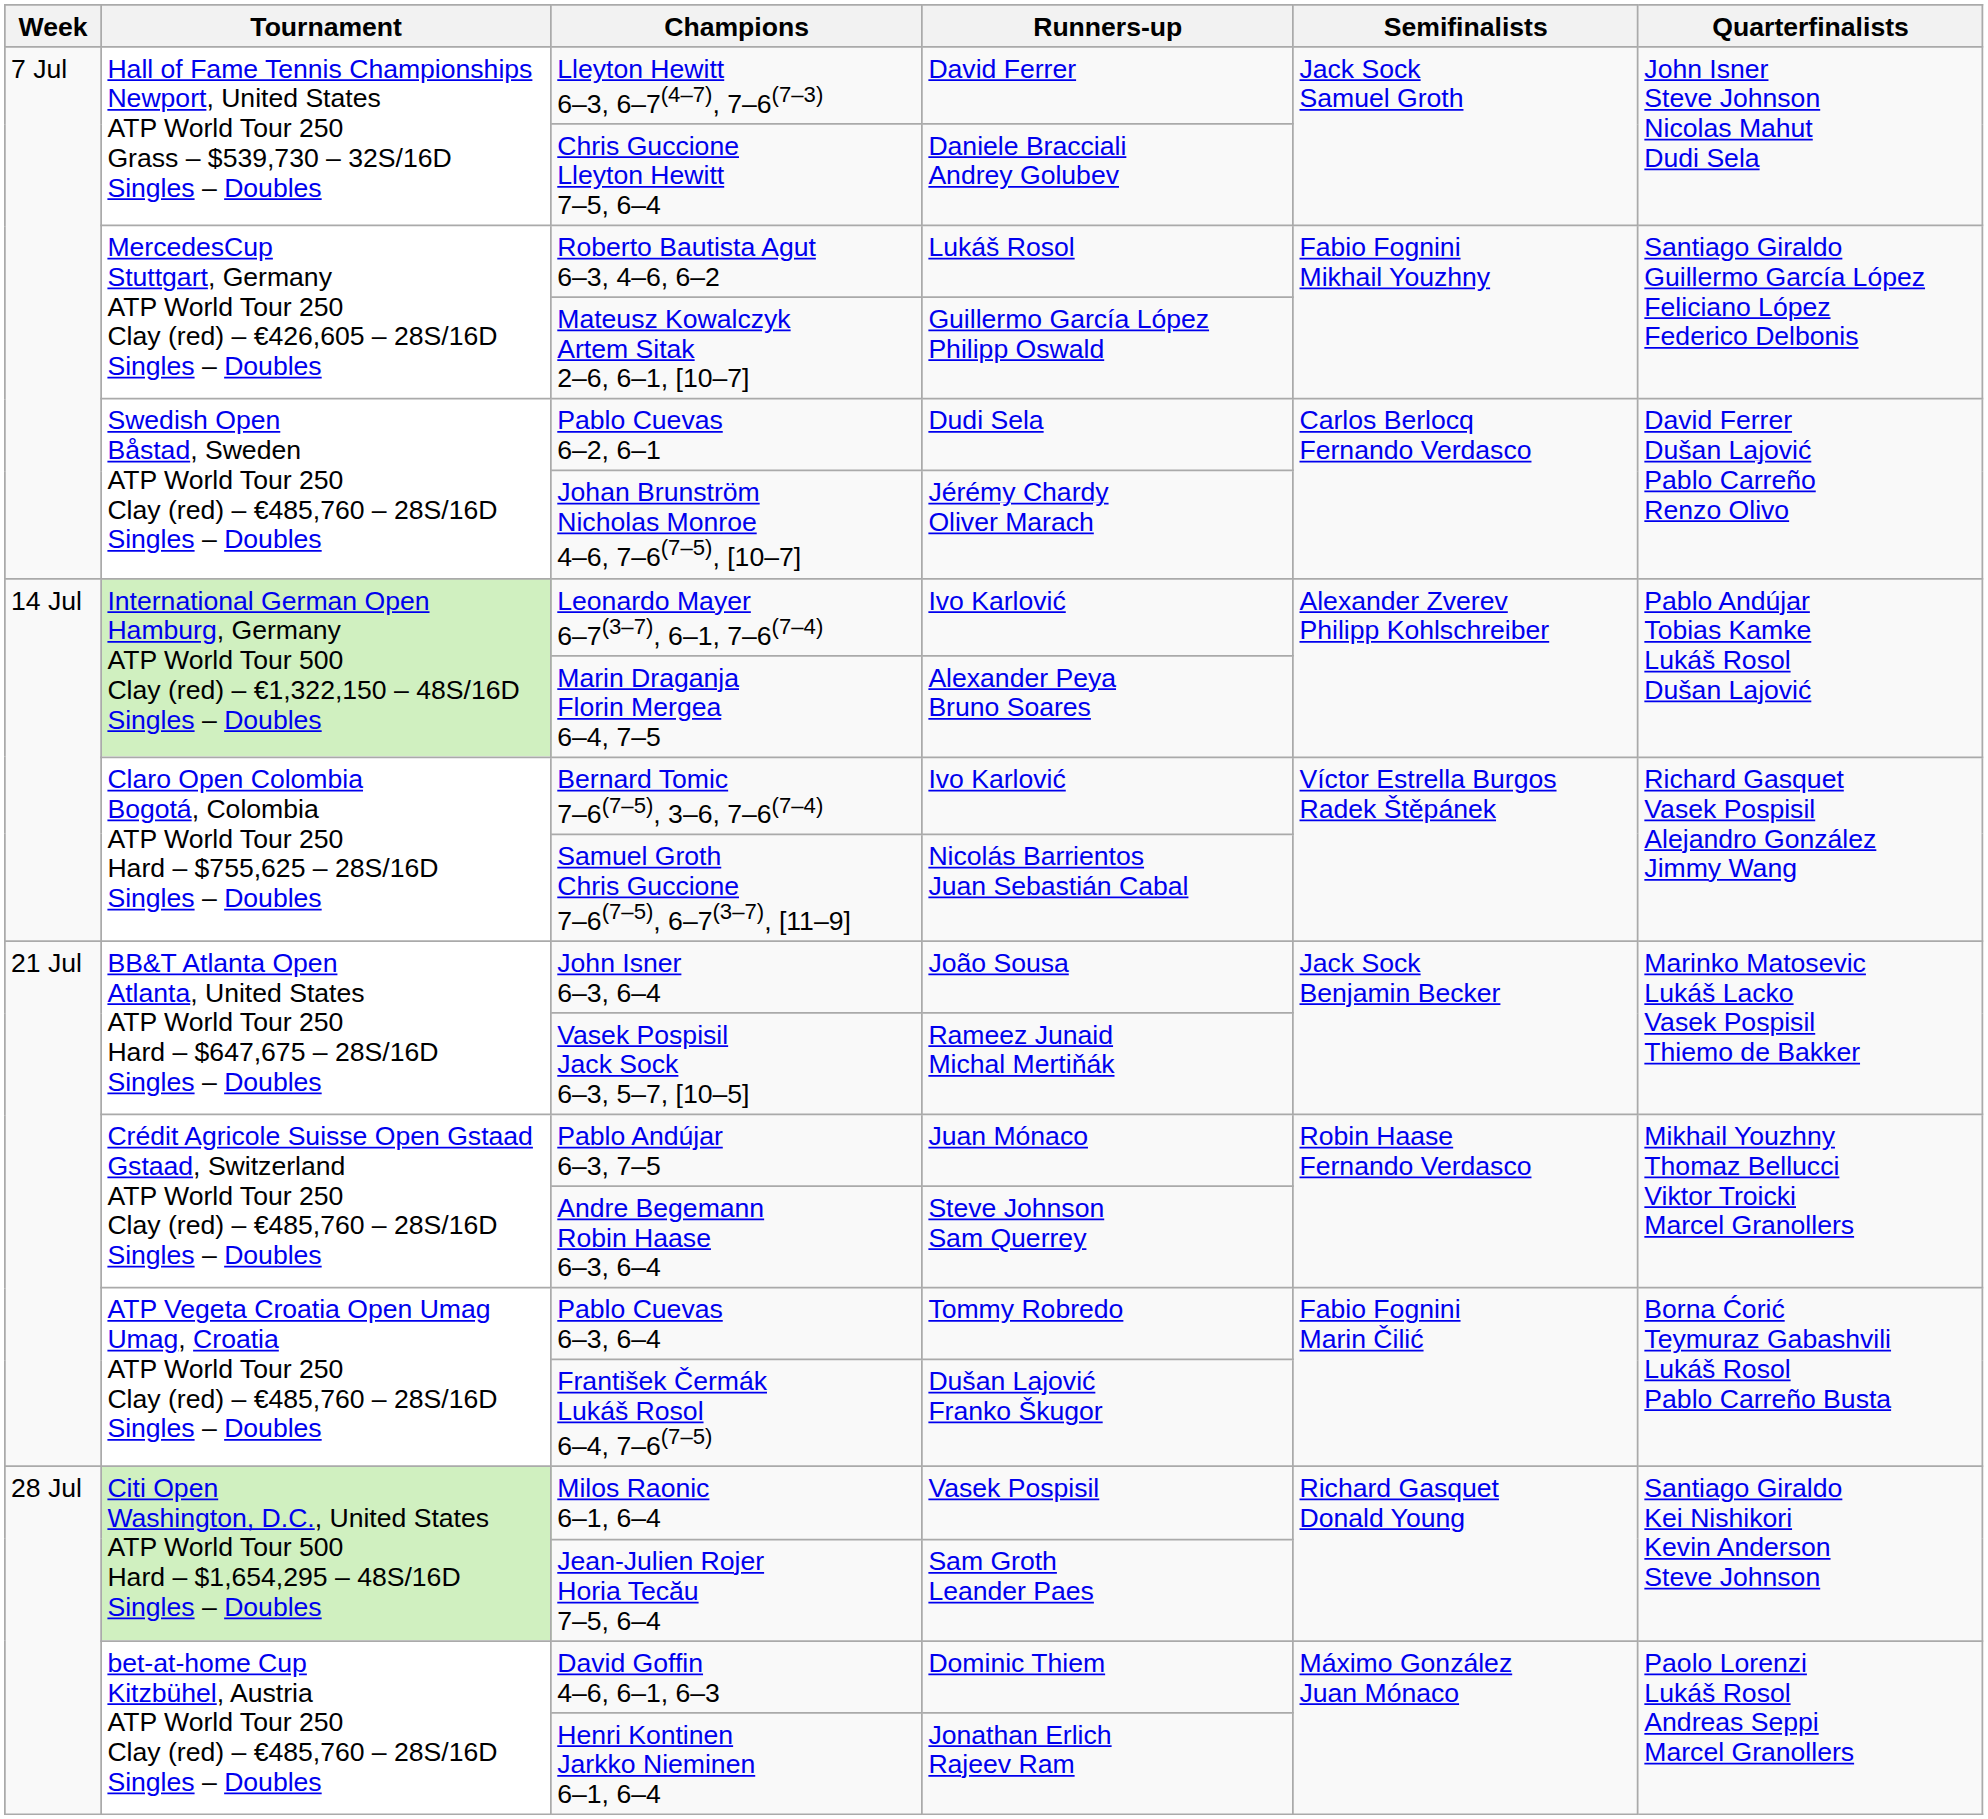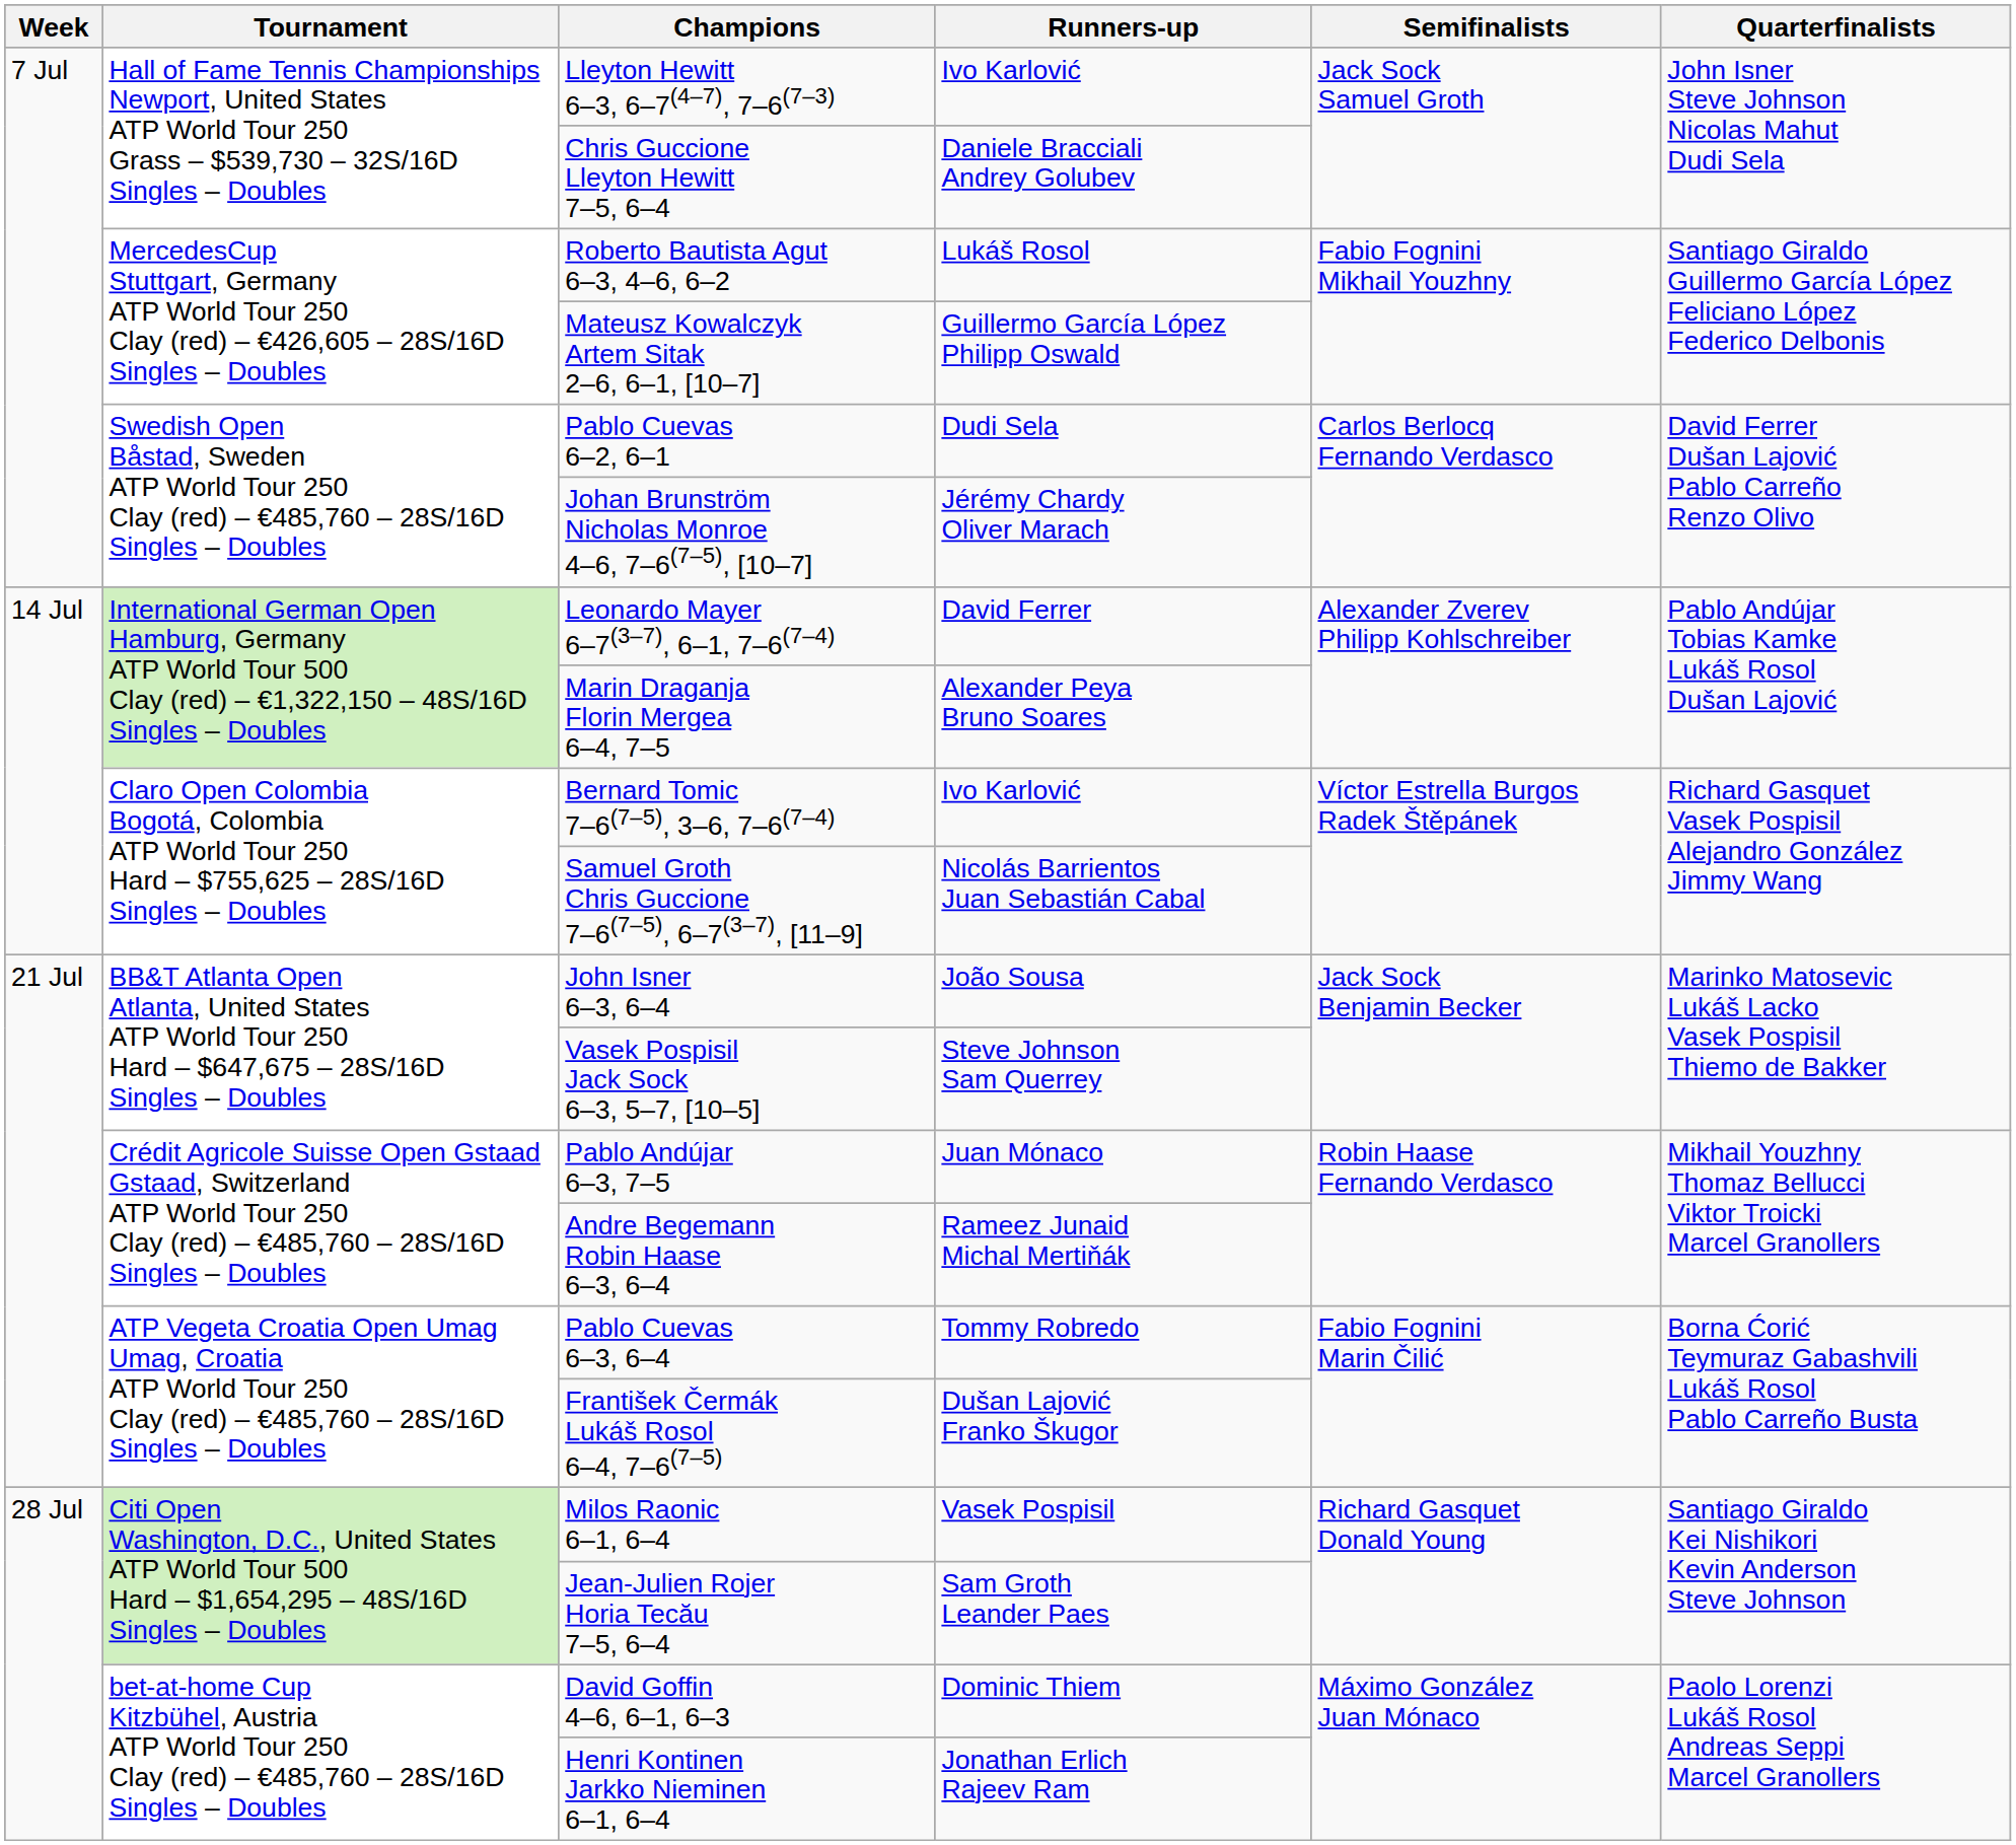 <table class=wikitable style=font-size:95%>
 <tr>
 <th style="width:48px;">Week</th>
 <th style="width:250px;">Tournament</th>
 <th style="width:205px;">Champions</th>
 <th style="width:205px;">Runners-up</th>
 <th style="width:190px;">Semifinalists</th>
 <th style="width:190px;">Quarterfinalists</th>
 </tr>
 <tr valign=top>
 <td rowspan=6>7 Jul</td>
 <td bgcolor=#ffffff rowspan=2><a href='#'>Hall of Fame Tennis Championships</a><br> <a href='#'>Newport</a>, United States<br>ATP World Tour 250<br>Grass – $539,730 – 32S/16D<br><a href='#'>Singles</a> – <a href='#'>Doubles</a></td>
 <td> <a href='#'>Lleyton Hewitt</a><br>6–3, 6–7<sup>(4–7)</sup>, 7–6<sup>(7–3)</sup></td>
-<td> <a href='#'>David Ferrer</a></td>
+<td> <a href='#'>Ivo Karlović</a></td>
 <td rowspan=2> <a href='#'>Jack Sock</a> <br> <a href='#'>Samuel Groth</a></td>
 <td rowspan=2> <a href='#'>John Isner</a> <br> <a href='#'>Steve Johnson</a><br>  <a href='#'>Nicolas Mahut</a><br> <a href='#'>Dudi Sela</a></td>
 </tr>
 <tr valign=top>
 <td> <a href='#'>Chris Guccione</a><br>  <a href='#'>Lleyton Hewitt</a><br>7–5, 6–4</td>
 <td> <a href='#'>Daniele Bracciali</a><br> <a href='#'>Andrey Golubev</a></td>
 </tr>
 <tr valign=top>
 <td bgcolor=#ffffff rowspan=2><a href='#'>MercedesCup</a><br> <a href='#'>Stuttgart</a>, Germany<br>ATP World Tour 250<br>Clay (red) – €426,605 – 28S/16D<br><a href='#'>Singles</a> – <a href='#'>Doubles</a></td>
 <td> <a href='#'>Roberto Bautista Agut</a><br>6–3, 4–6, 6–2</td>
 <td> <a href='#'>Lukáš Rosol</a></td>
 <td rowspan=2> <a href='#'>Fabio Fognini</a><br> <a href='#'>Mikhail Youzhny</a></td>
 <td rowspan=2> <a href='#'>Santiago Giraldo</a><br> <a href='#'>Guillermo García López</a><br>  <a href='#'>Feliciano López</a><br> <a href='#'>Federico Delbonis</a></td>
 </tr>
 <tr valign=top>
 <td> <a href='#'>Mateusz Kowalczyk</a><br> <a href='#'>Artem Sitak</a><br>2–6, 6–1, [10–7]</td>
 <td> <a href='#'>Guillermo García López</a><br> <a href='#'>Philipp Oswald</a></td>
 </tr>
 <tr valign=top>
 <td bgcolor=#ffffff rowspan=2><a href='#'>Swedish Open</a><br> <a href='#'>Båstad</a>, Sweden<br>ATP World Tour 250<br>Clay (red) – €485,760 – 28S/16D<br><a href='#'>Singles</a> – <a href='#'>Doubles</a></td>
 <td> <a href='#'>Pablo Cuevas</a><br>6–2, 6–1</td>
 <td> <a href='#'>Dudi Sela</a></td>
 <td rowspan=2> <a href='#'>Carlos Berlocq</a><br> <a href='#'>Fernando Verdasco</a></td>
 <td rowspan=2> <a href='#'>David Ferrer</a> <br> <a href='#'>Dušan Lajović</a><br>  <a href='#'>Pablo Carreño</a><br> <a href='#'>Renzo Olivo</a></td>
 </tr>
 <tr valign=top>
 <td> <a href='#'>Johan Brunström</a><br> <a href='#'>Nicholas Monroe</a><br>4–6, 7–6<sup>(7–5)</sup>, [10–7]</td>
 <td> <a href='#'>Jérémy Chardy</a><br> <a href='#'>Oliver Marach</a></td>
 </tr>
 <tr valign=top>
 <td rowspan=4>14 Jul</td>
 <td bgcolor=#d0f0c0 rowspan=2><a href='#'>International German Open</a><br> <a href='#'>Hamburg</a>, Germany<br>ATP World Tour 500<br>Clay (red) – €1,322,150 – 48S/16D<br><a href='#'>Singles</a> – <a href='#'>Doubles</a></td>
 <td> <a href='#'>Leonardo Mayer</a> <br> 6–7<sup>(3–7)</sup>, 6–1, 7–6<sup>(7–4)</sup></td>
-<td> <a href='#'>Ivo Karlović</a></td>
+<td> <a href='#'>David Ferrer</a></td>
 <td rowspan=2> <a href='#'>Alexander Zverev</a><br> <a href='#'>Philipp Kohlschreiber</a></td>
 <td rowspan=2> <a href='#'>Pablo Andújar</a><br> <a href='#'>Tobias Kamke</a><br>  <a href='#'>Lukáš Rosol</a><br> <a href='#'>Dušan Lajović</a></td>
 </tr>
 <tr valign=top>
 <td> <a href='#'>Marin Draganja</a> <br>  <a href='#'>Florin Mergea</a><br>6–4, 7–5</td>
 <td> <a href='#'>Alexander Peya</a> <br>  <a href='#'>Bruno Soares</a></td>
 </tr>
 <tr valign=top>
 <td bgcolor=#ffffff rowspan=2><a href='#'>Claro Open Colombia</a><br> <a href='#'>Bogotá</a>, Colombia<br>ATP World Tour 250<br>Hard – $755,625 – 28S/16D<br><a href='#'>Singles</a> – <a href='#'>Doubles</a></td>
 <td> <a href='#'>Bernard Tomic</a><br>7–6<sup>(7–5)</sup>, 3–6, 7–6<sup>(7–4)</sup></td>
 <td> <a href='#'>Ivo Karlović</a></td>
 <td rowspan=2> <a href='#'>Víctor Estrella Burgos</a><br> <a href='#'>Radek Štěpánek</a></td>
 <td rowspan=2> <a href='#'>Richard Gasquet</a> <br> <a href='#'>Vasek Pospisil</a> <br>  <a href='#'>Alejandro González</a> <br> <a href='#'>Jimmy Wang</a></td>
 </tr>
 <tr valign=top>
 <td> <a href='#'>Samuel Groth</a> <br>  <a href='#'>Chris Guccione</a><br>7–6<sup>(7–5)</sup>, 6–7<sup>(3–7)</sup>, [11–9]</td>
 <td> <a href='#'>Nicolás Barrientos</a> <br>  <a href='#'>Juan Sebastián Cabal</a></td>
 </tr>
 <tr valign=top>
 <td rowspan=6>21 Jul</td>
 <td bgcolor=#ffffff rowspan=2><a href='#'>BB&T Atlanta Open</a><br> <a href='#'>Atlanta</a>, United States<br>ATP World Tour 250<br>Hard – $647,675 – 28S/16D<br><a href='#'>Singles</a> – <a href='#'>Doubles</a></td>
 <td> <a href='#'>John Isner</a><br>6–3, 6–4</td>
 <td> <a href='#'>João Sousa</a></td>
 <td rowspan=2> <a href='#'>Jack Sock</a> <br>  <a href='#'>Benjamin Becker</a></td>
 <td rowspan=2> <a href='#'>Marinko Matosevic</a> <br>  <a href='#'>Lukáš Lacko</a> <br>  <a href='#'>Vasek Pospisil</a> <br> <a href='#'>Thiemo de Bakker</a></td>
 </tr>
 <tr valign=top>
 <td> <a href='#'>Vasek Pospisil</a><br> <a href='#'>Jack Sock</a><br>6–3, 5–7, [10–5]</td>
-<td> <a href='#'>Rameez Junaid</a> <br>  <a href='#'>Michal Mertiňák</a></td>
+<td> <a href='#'>Steve Johnson</a><br> <a href='#'>Sam Querrey</a></td>
 </tr>
 <tr valign=top>
 <td bgcolor=#ffffff rowspan=2><a href='#'>Crédit Agricole Suisse Open Gstaad</a><br> <a href='#'>Gstaad</a>, Switzerland<br>ATP World Tour 250<br>Clay (red) – €485,760 – 28S/16D<br><a href='#'>Singles</a> – <a href='#'>Doubles</a></td>
 <td> <a href='#'>Pablo Andújar</a><br>6–3, 7–5</td>
 <td> <a href='#'>Juan Mónaco</a></td>
 <td rowspan=2> <a href='#'>Robin Haase</a><br> <a href='#'>Fernando Verdasco</a></td>
 <td rowspan=2> <a href='#'>Mikhail Youzhny</a> <br> <a href='#'>Thomaz Bellucci</a><br>  <a href='#'>Viktor Troicki</a> <br> <a href='#'>Marcel Granollers</a></td>
 </tr>
 <tr valign=top>
 <td> <a href='#'>Andre Begemann</a> <br>  <a href='#'>Robin Haase</a> <br>6–3, 6–4</td>
-<td> <a href='#'>Steve Johnson</a><br> <a href='#'>Sam Querrey</a></td>
+<td> <a href='#'>Rameez Junaid</a> <br>  <a href='#'>Michal Mertiňák</a></td>
 </tr>
 <tr valign=top>
 <td bgcolor=#ffffff rowspan=2><a href='#'>ATP Vegeta Croatia Open Umag</a><br> <a href='#'>Umag</a>, <a href='#'>Croatia</a><br>ATP World Tour 250<br>Clay (red) – €485,760 – 28S/16D<br><a href='#'>Singles</a> – <a href='#'>Doubles</a></td>
 <td> <a href='#'>Pablo Cuevas</a><br>6–3, 6–4</td>
 <td> <a href='#'>Tommy Robredo</a></td>
 <td rowspan=2> <a href='#'>Fabio Fognini</a><br> <a href='#'>Marin Čilić</a></td>
 <td rowspan=2> <a href='#'>Borna Ćorić</a> <br>  <a href='#'>Teymuraz Gabashvili</a> <br>  <a href='#'>Lukáš Rosol</a> <br>  <a href='#'>Pablo Carreño Busta</a></td>
 </tr>
 <tr valign=top>
 <td> <a href='#'>František Čermák</a> <br>  <a href='#'>Lukáš Rosol</a> <br> 6–4, 7–6<sup>(7–5)</sup></td>
 <td> <a href='#'>Dušan Lajović</a> <br>  <a href='#'>Franko Škugor</a></td>
 </tr>
 <tr valign=top>
 <td rowspan=4>28 Jul</td>
 <td bgcolor=#d0f0c0 rowspan=2><a href='#'>Citi Open</a><br> <a href='#'>Washington, D.C.</a>, United States<br>ATP World Tour 500<br>Hard – $1,654,295 – 48S/16D<br><a href='#'>Singles</a> – <a href='#'>Doubles</a></td>
 <td> <a href='#'>Milos Raonic</a><br>6–1, 6–4</td>
 <td> <a href='#'>Vasek Pospisil</a></td>
 <td rowspan=2> <a href='#'>Richard Gasquet</a> <br> <a href='#'>Donald Young</a></td>
 <td rowspan=2> <a href='#'>Santiago Giraldo</a> <br> <a href='#'>Kei Nishikori</a> <br>  <a href='#'>Kevin Anderson</a><br> <a href='#'>Steve Johnson</a></td>
 </tr>
 <tr valign=top>
 <td> <a href='#'>Jean-Julien Rojer</a> <br>  <a href='#'>Horia Tecău</a><br>7–5, 6–4</td>
 <td> <a href='#'>Sam Groth</a> <br>  <a href='#'>Leander Paes</a></td>
 </tr>
 <tr valign=top>
 <td bgcolor=#ffffff rowspan=2><a href='#'>bet-at-home Cup</a><br> <a href='#'>Kitzbühel</a>, Austria<br>ATP World Tour 250<br>Clay (red) – €485,760 – 28S/16D<br> <a href='#'>Singles</a> – <a href='#'>Doubles</a></td>
 <td> <a href='#'>David Goffin</a><br>4–6, 6–1, 6–3</td>
 <td> <a href='#'>Dominic Thiem</a></td>
 <td rowspan=2> <a href='#'>Máximo González</a><br> <a href='#'>Juan Mónaco</a></td>
 <td rowspan=2> <a href='#'>Paolo Lorenzi</a><br> <a href='#'>Lukáš Rosol</a><br>  <a href='#'>Andreas Seppi</a><br> <a href='#'>Marcel Granollers</a></td>
 </tr>
 <tr valign=top>
 <td> <a href='#'>Henri Kontinen</a><br> <a href='#'>Jarkko Nieminen</a><br>6–1, 6–4</td>
 <td> <a href='#'>Jonathan Erlich</a><br>  <a href='#'>Rajeev Ram</a></td>
 </tr>
 </table>
